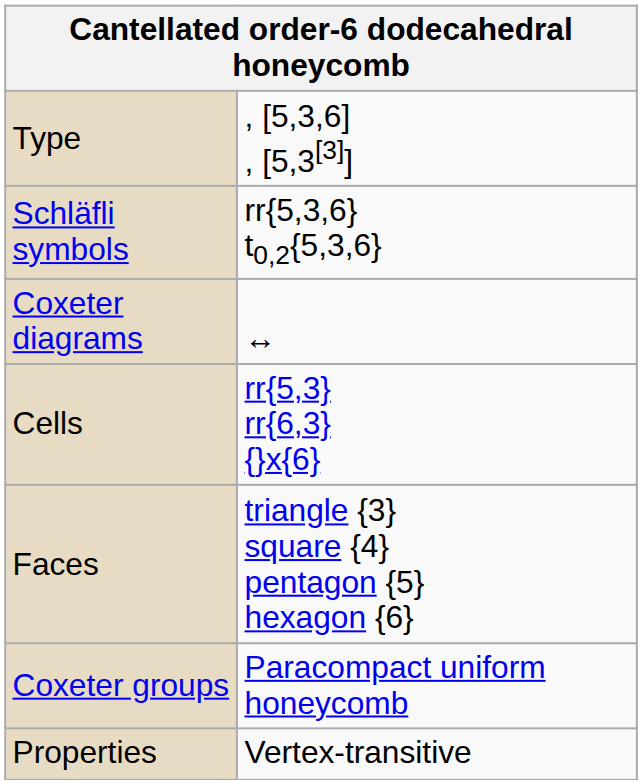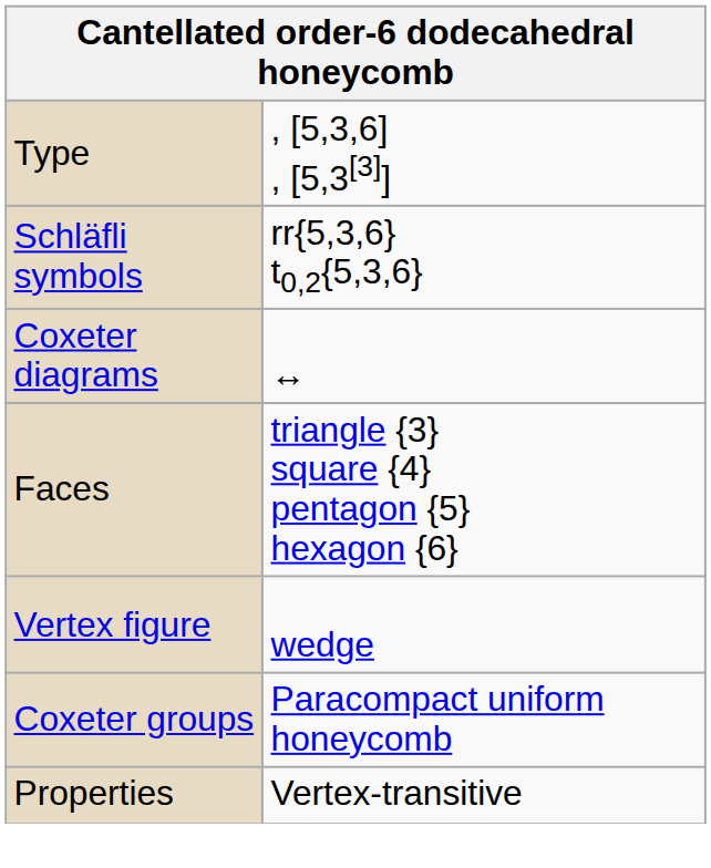 <table class="wikitable" align="right" style="margin-left:10px" width="320">
 <tr>
 <th bgcolor=#e7dcc3 colspan=2>Cantellated order-6 dodecahedral honeycomb</th>
 </tr>
 <tr>
 <td bgcolor=#e7dcc3>Type</td>
 <td>, [5,3,6]<br>, [5,3<sup>[3]</sup>]</td>
 </tr>
 <tr>
 <td bgcolor=#e7dcc3><a href='#'>Schläfli symbols</a></td>
 <td>rr{5,3,6}<br>t<sub>0,2</sub>{5,3,6}</td>
 </tr>
 <tr>
 <td bgcolor=#e7dcc3><a href='#'>Coxeter diagrams</a></td>
 <td><br> ↔ </td>
 </tr>
 <tr>
-<td bgcolor=#e7dcc3>Cells</td>
-<td><a href='#'>rr{5,3}</a> <br><a href='#'>rr{6,3}</a> <br><a href='#'>{}x{6}</a> </td>
+<td bgcolor=#e7dcc3>Faces</td>
+<td><a href='#'>triangle</a> {3}<br><a href='#'>square</a> {4}<br><a href='#'>pentagon</a> {5}<br><a href='#'>hexagon</a> {6}</td>
 </tr>
 <tr>
-<td bgcolor=#e7dcc3>Faces</td>
-<td><a href='#'>triangle</a> {3}<br><a href='#'>square</a> {4}<br><a href='#'>pentagon</a> {5}<br><a href='#'>hexagon</a> {6}</td>
+<td bgcolor=#e7dcc3><a href='#'>Vertex figure</a></td>
+<td><br><a href='#'>wedge</a></td>
 </tr>
 <tr>
 <td bgcolor=#e7dcc3><a href='#'>Coxeter groups</a></td>
 <td><a href='#'>Paracompact uniform honeycomb</a></td>
 </tr>
 <tr>
 <td bgcolor=#e7dcc3>Properties</td>
 <td>Vertex-transitive</td>
 </tr>
 </table>
